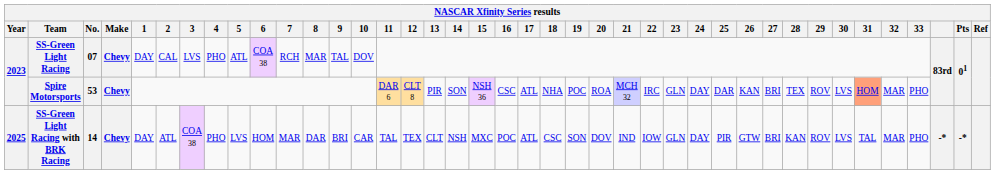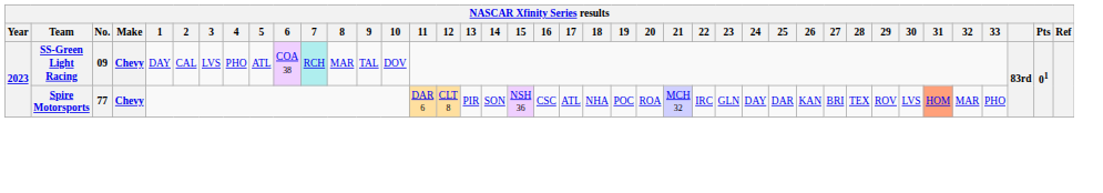 <table class="wikitable" style="text-align:center; font-size:75%">
 <tr>
 <th colspan=40><a href='#'>NASCAR Xfinity Series</a> results</th>
 </tr>
 <tr>
 <th>Year</th>
 <th>Team</th>
 <th>No.</th>
 <th>Make</th>
 <th>1</th>
 <th>2</th>
 <th>3</th>
 <th>4</th>
 <th>5</th>
 <th>6</th>
 <th>7</th>
 <th>8</th>
 <th>9</th>
 <th>10</th>
 <th>11</th>
 <th>12</th>
 <th>13</th>
 <th>14</th>
 <th>15</th>
 <th>16</th>
 <th>17</th>
 <th>18</th>
 <th>19</th>
 <th>20</th>
 <th>21</th>
 <th>22</th>
 <th>23</th>
 <th>24</th>
 <th>25</th>
 <th>26</th>
 <th>27</th>
 <th>28</th>
 <th>29</th>
 <th>30</th>
 <th>31</th>
 <th>32</th>
 <th>33</th>
 <th></th>
 <th>Pts</th>
 <th>Ref</th>
 </tr>
 <tr>
 <th rowspan=2><a href='#'>2023</a></th>
 <th><a href='#'>SS-Green Light Racing</a></th>
-<th>07</th>
+<th>09</th>
 <th><a href='#'>Chevy</a></th>
 <td><a href='#'>DAY</a></td>
 <td><a href='#'>CAL</a></td>
 <td><a href='#'>LVS</a></td>
 <td><a href='#'>PHO</a></td>
 <td><a href='#'>ATL</a></td>
 <td style="background:#EFCFFF;"><a href='#'>COA</a><br><small>38</small></td>
-<td><a href='#'>RCH</a></td>
+<td style="background: paleturquoise;"><a href='#'>RCH</a></td>
 <td><a href='#'>MAR</a></td>
 <td><a href='#'>TAL</a></td>
 <td><a href='#'>DOV</a></td>
 <td colspan=23></td>
 <th rowspan=2>83rd</th>
 <th rowspan=2>0<sup>1</sup></th>
 <th rowspan=2></th>
 </tr>
 <tr>
 <th><a href='#'>Spire Motorsports</a></th>
-<th>53</th>
+<th>77</th>
 <th><a href='#'>Chevy</a></th>
 <td colspan=10></td>
 <td style="background:#FFDF9F;"><a href='#'>DAR</a><br><small>6</small></td>
 <td style="background:#FFDF9F;"><a href='#'>CLT</a><br><small>8</small></td>
 <td><a href='#'>PIR</a></td>
 <td><a href='#'>SON</a></td>
 <td style="background:#EFCFFF;"><a href='#'>NSH</a><br><small>36</small></td>
 <td><a href='#'>CSC</a></td>
 <td><a href='#'>ATL</a></td>
 <td><a href='#'>NHA</a></td>
 <td><a href='#'>POC</a></td>
 <td><a href='#'>ROA</a></td>
 <td style="background:#CFCFFF;"><a href='#'>MCH</a><br><small>32</small></td>
 <td><a href='#'>IRC</a></td>
 <td><a href='#'>GLN</a></td>
 <td><a href='#'>DAY</a></td>
 <td><a href='#'>DAR</a></td>
 <td><a href='#'>KAN</a></td>
 <td><a href='#'>BRI</a></td>
 <td><a href='#'>TEX</a></td>
 <td><a href='#'>ROV</a></td>
 <td><a href='#'>LVS</a></td>
 <td style="background: lightsalmon;"><a href='#'>HOM</a></td>
 <td><a href='#'>MAR</a></td>
 <td><a href='#'>PHO</a></td>
 </tr>
-<tr>
-<th><a href='#'>2025</a></th>
-<th><a href='#'>SS-Green Light Racing</a> with <a href='#'>BRK Racing</a></th>
-<th>14</th>
-<th><a href='#'>Chevy</a></th>
-<td><a href='#'>DAY</a></td>
-<td><a href='#'>ATL</a></td>
-<td style="background:#EFCFFF;"><a href='#'>COA</a><br><small>38</small></td>
-<td><a href='#'>PHO</a></td>
-<td><a href='#'>LVS</a></td>
-<td><a href='#'>HOM</a></td>
-<td><a href='#'>MAR</a></td>
-<td><a href='#'>DAR</a></td>
-<td><a href='#'>BRI</a></td>
-<td><a href='#'>CAR</a></td>
-<td><a href='#'>TAL</a></td>
-<td><a href='#'>TEX</a></td>
-<td><a href='#'>CLT</a></td>
-<td><a href='#'>NSH</a></td>
-<td><a href='#'>MXC</a></td>
-<td><a href='#'>POC</a></td>
-<td><a href='#'>ATL</a></td>
-<td><a href='#'>CSC</a></td>
-<td><a href='#'>SON</a></td>
-<td><a href='#'>DOV</a></td>
-<td><a href='#'>IND</a></td>
-<td><a href='#'>IOW</a></td>
-<td><a href='#'>GLN</a></td>
-<td><a href='#'>DAY</a></td>
-<td><a href='#'>PIR</a></td>
-<td><a href='#'>GTW</a></td>
-<td><a href='#'>BRI</a></td>
-<td><a href='#'>KAN</a></td>
-<td><a href='#'>ROV</a></td>
-<td><a href='#'>LVS</a></td>
-<td><a href='#'>TAL</a></td>
-<td><a href='#'>MAR</a></td>
-<td><a href='#'>PHO</a></td>
-<th>-*</th>
-<th>-*</th>
-<th></th>
-</tr>
 </table>
